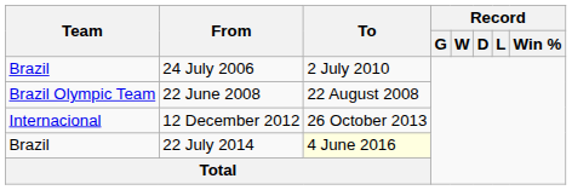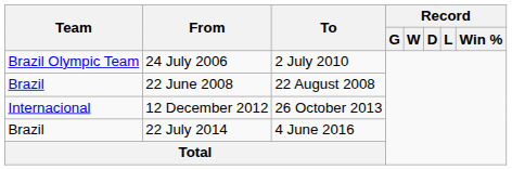 <table class="wikitable" style="text-align:center">
 <tr>
 <th rowspan="2">Team</th>
 <th rowspan="2">From</th>
 <th rowspan="2">To</th>
 <th colspan="5">Record</th>
 </tr>
 <tr>
 <th>G</th>
 <th>W</th>
 <th>D</th>
 <th>L</th>
 <th>Win %</th>
 </tr>
 <tr>
-<td align=left><a href='#'>Brazil</a></td>
+<td align=left><a href='#'>Brazil Olympic Team</a></td>
 <td align=left>24 July 2006</td>
 <td align=left>2 July 2010<br></td>
 </tr>
 <tr>
-<td align=left><a href='#'>Brazil Olympic Team</a></td>
+<td align=left><a href='#'>Brazil</a></td>
 <td align=left>22 June 2008</td>
 <td align=left>22 August 2008<br></td>
 </tr>
 <tr>
 <td align=left><a href='#'>Internacional</a></td>
 <td align=left>12 December 2012</td>
 <td align=left>26 October 2013<br></td>
 </tr>
 <tr>
 <td align=left>Brazil</td>
 <td align=left>22 July 2014</td>
-<td align=left style="background: lightyellow;">4 June 2016<br></td>
+<td align=left>4 June 2016<br></td>
 </tr>
 <tr>
 <th colspan="3">Total<br></th>
 </tr>
 </table>
